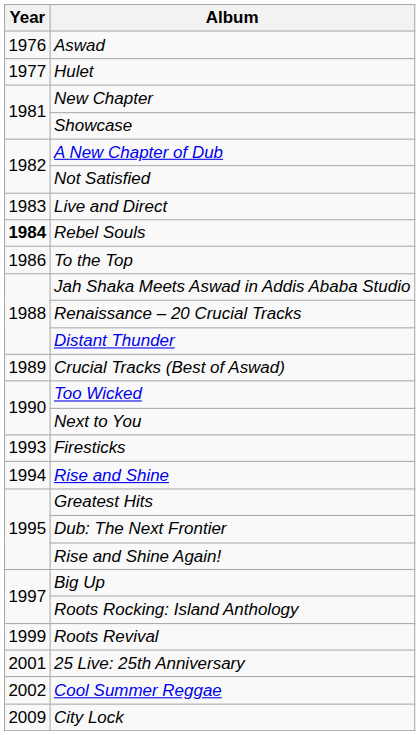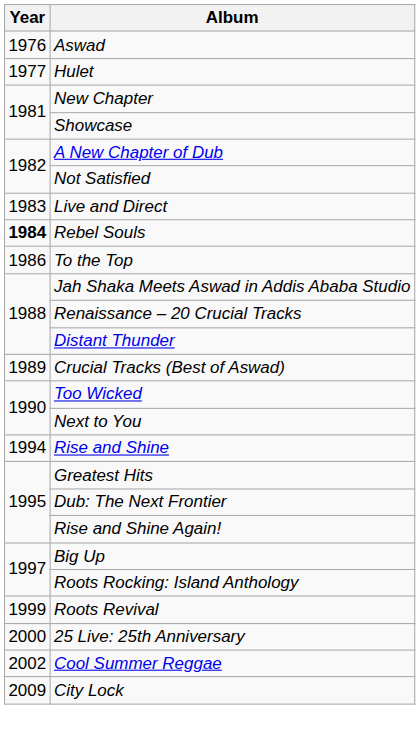 <table class="wikitable">
 <tr>
 <th>Year</th>
 <th>Album</th>
 </tr>
 <tr>
 <td>1976</td>
 <td><em>Aswad</em></td>
 </tr>
 <tr>
 <td>1977</td>
 <td><em>Hulet</em></td>
 </tr>
 <tr>
 <td rowspan="2">1981</td>
 <td><em>New Chapter</em></td>
 </tr>
 <tr>
 <td><em>Showcase</em></td>
 </tr>
 <tr>
 <td rowspan="2">1982</td>
 <td><em><a href='#'>A New Chapter of Dub</a></em></td>
 </tr>
 <tr>
 <td><em>Not Satisfied</em></td>
 </tr>
 <tr>
 <td>1983</td>
 <td><em>Live and Direct</em></td>
 </tr>
 <tr>
 <td><strong>1984</strong></td>
 <td><em>Rebel Souls</em></td>
 </tr>
 <tr>
 <td>1986</td>
 <td><em>To the Top</em></td>
 </tr>
 <tr>
 <td rowspan="3">1988</td>
 <td><em>Jah Shaka Meets Aswad in Addis Ababa Studio</em></td>
 </tr>
 <tr>
 <td><em>Renaissance – 20 Crucial Tracks</em></td>
 </tr>
 <tr>
 <td><em><a href='#'>Distant Thunder</a></em></td>
 </tr>
 <tr>
 <td>1989</td>
 <td><em>Crucial Tracks (Best of Aswad)</em></td>
 </tr>
 <tr>
 <td rowspan="2">1990</td>
 <td><em><a href='#'>Too Wicked</a></em></td>
 </tr>
 <tr>
 <td><em>Next to You</em></td>
 </tr>
 <tr>
-<td>1993</td>
-<td><em>Firesticks</em></td>
-</tr>
-<tr>
 <td>1994</td>
 <td><em><a href='#'>Rise and Shine</a></em></td>
 </tr>
 <tr>
 <td rowspan="3">1995</td>
 <td><em>Greatest Hits</em></td>
 </tr>
 <tr>
 <td><em>Dub: The Next Frontier</em></td>
 </tr>
 <tr>
 <td><em>Rise and Shine Again!</em></td>
 </tr>
 <tr>
 <td rowspan="2">1997</td>
 <td><em>Big Up</em></td>
 </tr>
 <tr>
 <td><em>Roots Rocking: Island Anthology</em></td>
 </tr>
 <tr>
 <td>1999</td>
 <td><em>Roots Revival</em></td>
 </tr>
 <tr>
-<td>2001</td>
+<td>2000</td>
 <td><em>25 Live: 25th Anniversary</em></td>
 </tr>
 <tr>
 <td>2002</td>
 <td><em><a href='#'>Cool Summer Reggae</a></em></td>
 </tr>
 <tr>
 <td>2009</td>
 <td><em>City Lock</em></td>
 </tr>
 </table>
